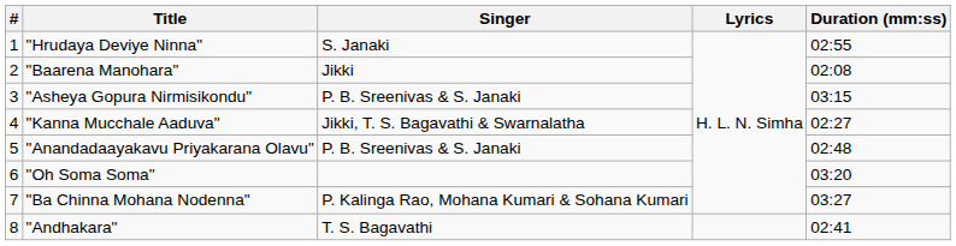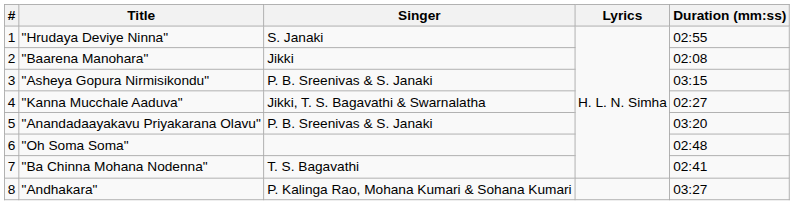 <table class="wikitable" style="font-size:95%;">
 <tr>
 <th>#</th>
 <th>Title</th>
 <th>Singer</th>
 <th>Lyrics</th>
 <th>Duration (mm:ss)</th>
 </tr>
 <tr>
 <td>1</td>
 <td>"Hrudaya Deviye Ninna"</td>
 <td>S. Janaki</td>
 <td rowspan=7>H. L. N. Simha</td>
 <td>02:55</td>
 </tr>
 <tr>
 <td>2</td>
 <td>"Baarena Manohara"</td>
 <td>Jikki</td>
 <td>02:08</td>
 </tr>
 <tr>
 <td>3</td>
 <td>"Asheya Gopura Nirmisikondu"</td>
 <td>P. B. Sreenivas & S. Janaki</td>
 <td>03:15</td>
 </tr>
 <tr>
 <td>4</td>
 <td>"Kanna Mucchale Aaduva"</td>
 <td>Jikki, T. S. Bagavathi & Swarnalatha</td>
 <td>02:27</td>
 </tr>
 <tr>
 <td>5</td>
 <td>"Anandadaayakavu Priyakarana Olavu"</td>
 <td>P. B. Sreenivas & S. Janaki</td>
-<td>02:48</td>
+<td>03:20</td>
 </tr>
 <tr>
 <td>6</td>
 <td>"Oh Soma Soma"</td>
 <td></td>
-<td>03:20</td>
+<td>02:48</td>
 </tr>
 <tr>
 <td>7</td>
 <td>"Ba Chinna Mohana Nodenna"</td>
-<td>P. Kalinga Rao, Mohana Kumari & Sohana Kumari</td>
-<td>03:27</td>
+<td>T. S. Bagavathi</td>
+<td>02:41</td>
 </tr>
 <tr>
 <td>8</td>
 <td>"Andhakara"</td>
-<td>T. S. Bagavathi</td>
+<td>P. Kalinga Rao, Mohana Kumari & Sohana Kumari</td>
 <td></td>
-<td>02:41</td>
+<td>03:27</td>
 </tr>
 </table>
